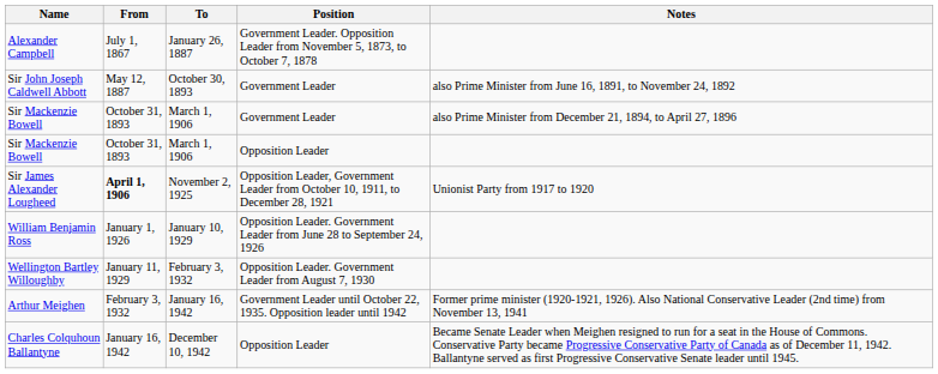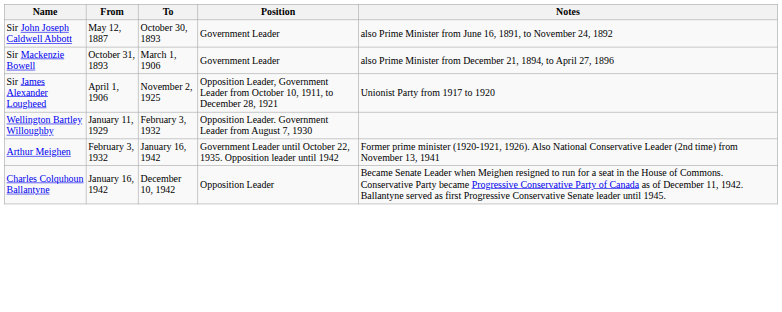 <table class="wikitable">
 <tr>
 <th>Name</th>
 <th>From</th>
 <th>To</th>
 <th>Position</th>
 <th>Notes</th>
-</tr>
-<tr>
-<td><a href='#'>Alexander Campbell</a></td>
-<td>July 1, 1867</td>
-<td>January 26, 1887</td>
-<td>Government Leader. Opposition Leader from November 5, 1873, to October 7, 1878</td>
-<td></td>
 </tr>
 <tr>
 <td>Sir <a href='#'>John Joseph Caldwell Abbott</a></td>
 <td>May 12, 1887</td>
 <td>October 30, 1893</td>
 <td>Government Leader</td>
 <td>also Prime Minister from June 16, 1891, to November 24, 1892</td>
 </tr>
 <tr>
 <td>Sir <a href='#'>Mackenzie Bowell</a></td>
 <td>October 31, 1893</td>
 <td>March 1, 1906</td>
 <td>Government Leader</td>
 <td>also Prime Minister from December 21, 1894, to April 27, 1896</td>
 </tr>
 <tr>
-<td>Sir <a href='#'>Mackenzie Bowell</a></td>
-<td>October 31, 1893</td>
-<td>March 1, 1906</td>
-<td>Opposition Leader</td>
-<td></td>
-</tr>
-<tr>
 <td>Sir <a href='#'>James Alexander Lougheed</a></td>
-<td><strong>April 1, 1906</strong></td>
+<td>April 1, 1906</td>
 <td>November 2, 1925</td>
 <td>Opposition Leader, Government Leader from October 10, 1911, to December 28, 1921</td>
 <td>Unionist Party from 1917 to 1920</td>
-</tr>
-<tr>
-<td><a href='#'>William Benjamin Ross</a></td>
-<td>January 1, 1926</td>
-<td>January 10, 1929</td>
-<td>Opposition Leader. Government Leader from June 28 to September 24, 1926</td>
-<td></td>
 </tr>
 <tr>
 <td><a href='#'>Wellington Bartley Willoughby</a></td>
 <td>January 11, 1929</td>
 <td>February 3, 1932</td>
 <td>Opposition Leader. Government Leader from August 7, 1930</td>
 <td></td>
 </tr>
 <tr>
 <td><a href='#'>Arthur Meighen</a></td>
 <td>February 3, 1932</td>
 <td>January 16, 1942</td>
 <td>Government Leader until October 22, 1935. Opposition leader until 1942</td>
 <td>Former prime minister (1920-1921, 1926). Also National Conservative Leader (2nd time) from November 13, 1941</td>
 </tr>
 <tr>
 <td><a href='#'>Charles Colquhoun Ballantyne</a></td>
 <td>January 16, 1942</td>
 <td>December 10, 1942</td>
 <td>Opposition Leader</td>
 <td>Became Senate Leader when Meighen resigned to run for a seat in the House of Commons. Conservative Party became <a href='#'>Progressive Conservative Party of Canada</a> as of December 11, 1942. Ballantyne served as first Progressive Conservative Senate leader until 1945.</td>
 </tr>
 </table>
